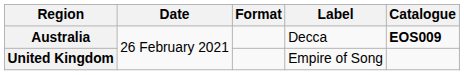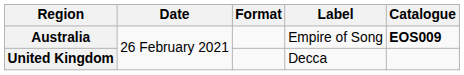 <table class="wikitable plainrowheaders">
 <tr>
 <th scope="col">Region</th>
 <th scope="col">Date</th>
 <th scope="col">Format</th>
 <th scope="col">Label</th>
 <th scope="col">Catalogue</th>
 </tr>
 <tr>
 <th scope="row">Australia</th>
 <td rowspan="2">26 February 2021</td>
 <td></td>
-<td>Decca</td>
+<td>Empire of Song</td>
 <td><strong>EOS009</strong></td>
 </tr>
 <tr>
 <th scope="row">United Kingdom</th>
 <td></td>
-<td>Empire of Song</td>
+<td>Decca</td>
 <td></td>
 </tr>
 </table>
